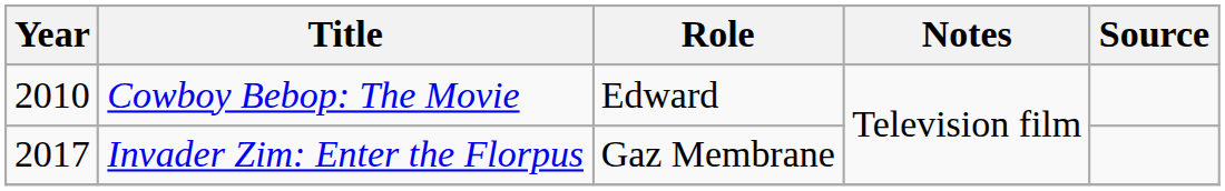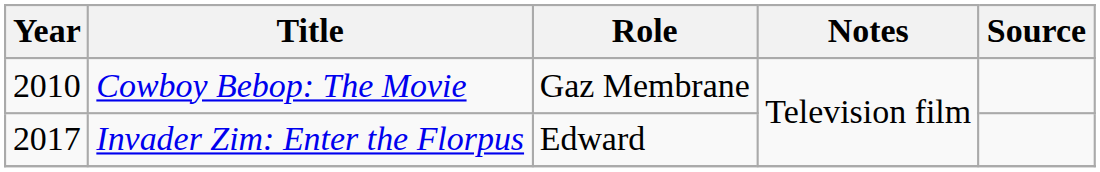 <table class="wikitable sortable plainrowheaders">
 <tr>
 <th>Year</th>
 <th>Title</th>
 <th>Role</th>
 <th class="unsortable">Notes</th>
 <th class="unsortable">Source</th>
 </tr>
 <tr>
 <td>2010</td>
 <td><em><a href='#'>Cowboy Bebop: The Movie</a></em></td>
-<td>Edward</td>
+<td>Gaz Membrane</td>
 <td rowspan="2">Television film</td>
 <td></td>
 </tr>
 <tr>
 <td>2017</td>
 <td><em><a href='#'>Invader Zim: Enter the Florpus</a></em></td>
-<td>Gaz Membrane</td>
+<td>Edward</td>
 <td></td>
 </tr>
 <tr>
 </tr>
 </table>
